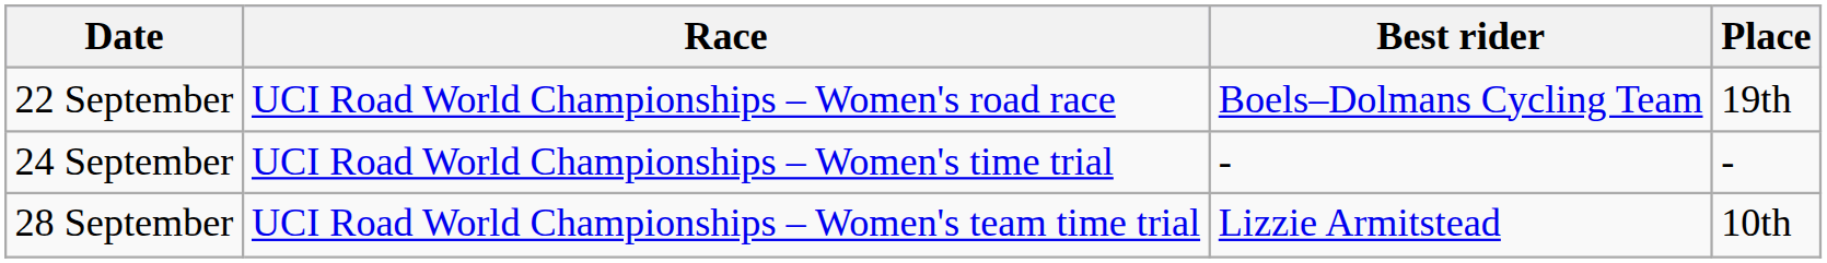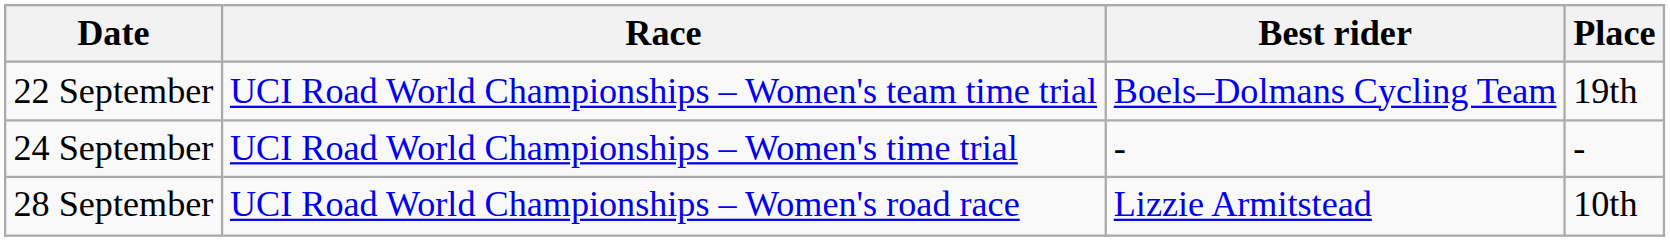 <table class="wikitable">
 <tr style="background:#ccccff;">
 <th>Date</th>
 <th>Race</th>
 <th>Best rider</th>
 <th>Place</th>
 </tr>
 <tr>
 <td>22 September</td>
-<td><a href='#'>UCI Road World Championships – Women's road race</a></td>
+<td><a href='#'>UCI Road World Championships – Women's team time trial</a></td>
 <td><a href='#'>Boels–Dolmans Cycling Team</a></td>
 <td>19th</td>
 </tr>
 <tr>
 <td>24 September</td>
 <td><a href='#'>UCI Road World Championships – Women's time trial</a></td>
 <td>-</td>
 <td>-</td>
 </tr>
 <tr>
 <td>28 September</td>
-<td><a href='#'>UCI Road World Championships – Women's team time trial</a></td>
+<td><a href='#'>UCI Road World Championships – Women's road race</a></td>
 <td> <a href='#'>Lizzie Armitstead</a></td>
 <td>10th</td>
 </tr>
 </table>
